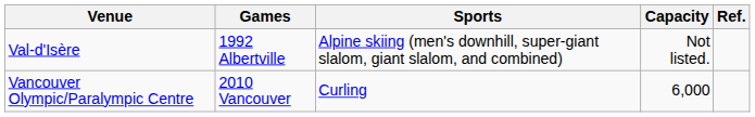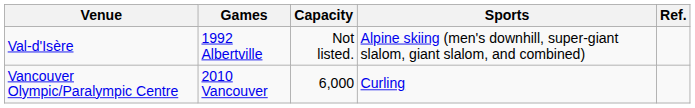 <table class="wikitable sortable" width=780px>
 <tr>
 <th>Venue</th>
 <th>Games</th>
+<th>Capacity</th>
 <th>Sports</th>
-<th>Capacity</th>
 <th>Ref.</th>
 </tr>
 <tr>
 <td><a href='#'>Val-d'Isère</a></td>
 <td><a href='#'>1992 Albertville</a></td>
+<td align="right">Not listed.</td>
 <td><a href='#'>Alpine skiing</a> (men's downhill, super-giant slalom, giant slalom, and combined)</td>
-<td align="right">Not listed.</td>
 <td align=center></td>
 </tr>
 <tr>
 <td><a href='#'>Vancouver Olympic/Paralympic Centre</a></td>
 <td><a href='#'>2010 Vancouver</a></td>
+<td align="right">6,000</td>
 <td><a href='#'>Curling</a></td>
-<td align="right">6,000</td>
 <td align=center></td>
 </tr>
 </table>
